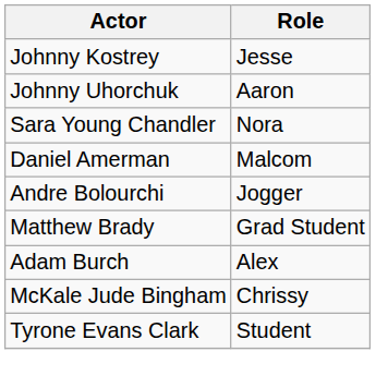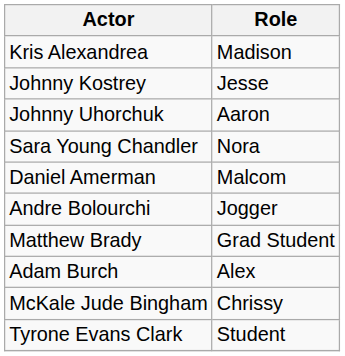 <table class="wikitable">
 <tr>
 <th>Actor</th>
 <th>Role</th>
+</tr>
+<tr>
+<td>Kris Alexandrea</td>
+<td>Madison</td>
 </tr>
 <tr>
 <td>Johnny Kostrey</td>
 <td>Jesse</td>
 </tr>
 <tr>
 <td>Johnny Uhorchuk</td>
 <td>Aaron</td>
 </tr>
 <tr>
 <td>Sara Young Chandler</td>
 <td>Nora</td>
 </tr>
 <tr>
 <td>Daniel Amerman</td>
 <td>Malcom</td>
 </tr>
 <tr>
 <td>Andre Bolourchi</td>
 <td>Jogger</td>
 </tr>
 <tr>
 <td>Matthew Brady</td>
 <td>Grad Student</td>
 </tr>
 <tr>
 <td>Adam Burch</td>
 <td>Alex</td>
 </tr>
 <tr>
 <td>McKale Jude Bingham</td>
 <td>Chrissy</td>
 </tr>
 <tr>
 <td>Tyrone Evans Clark</td>
 <td>Student</td>
 </tr>
 <tr>
 </tr>
 </table>
